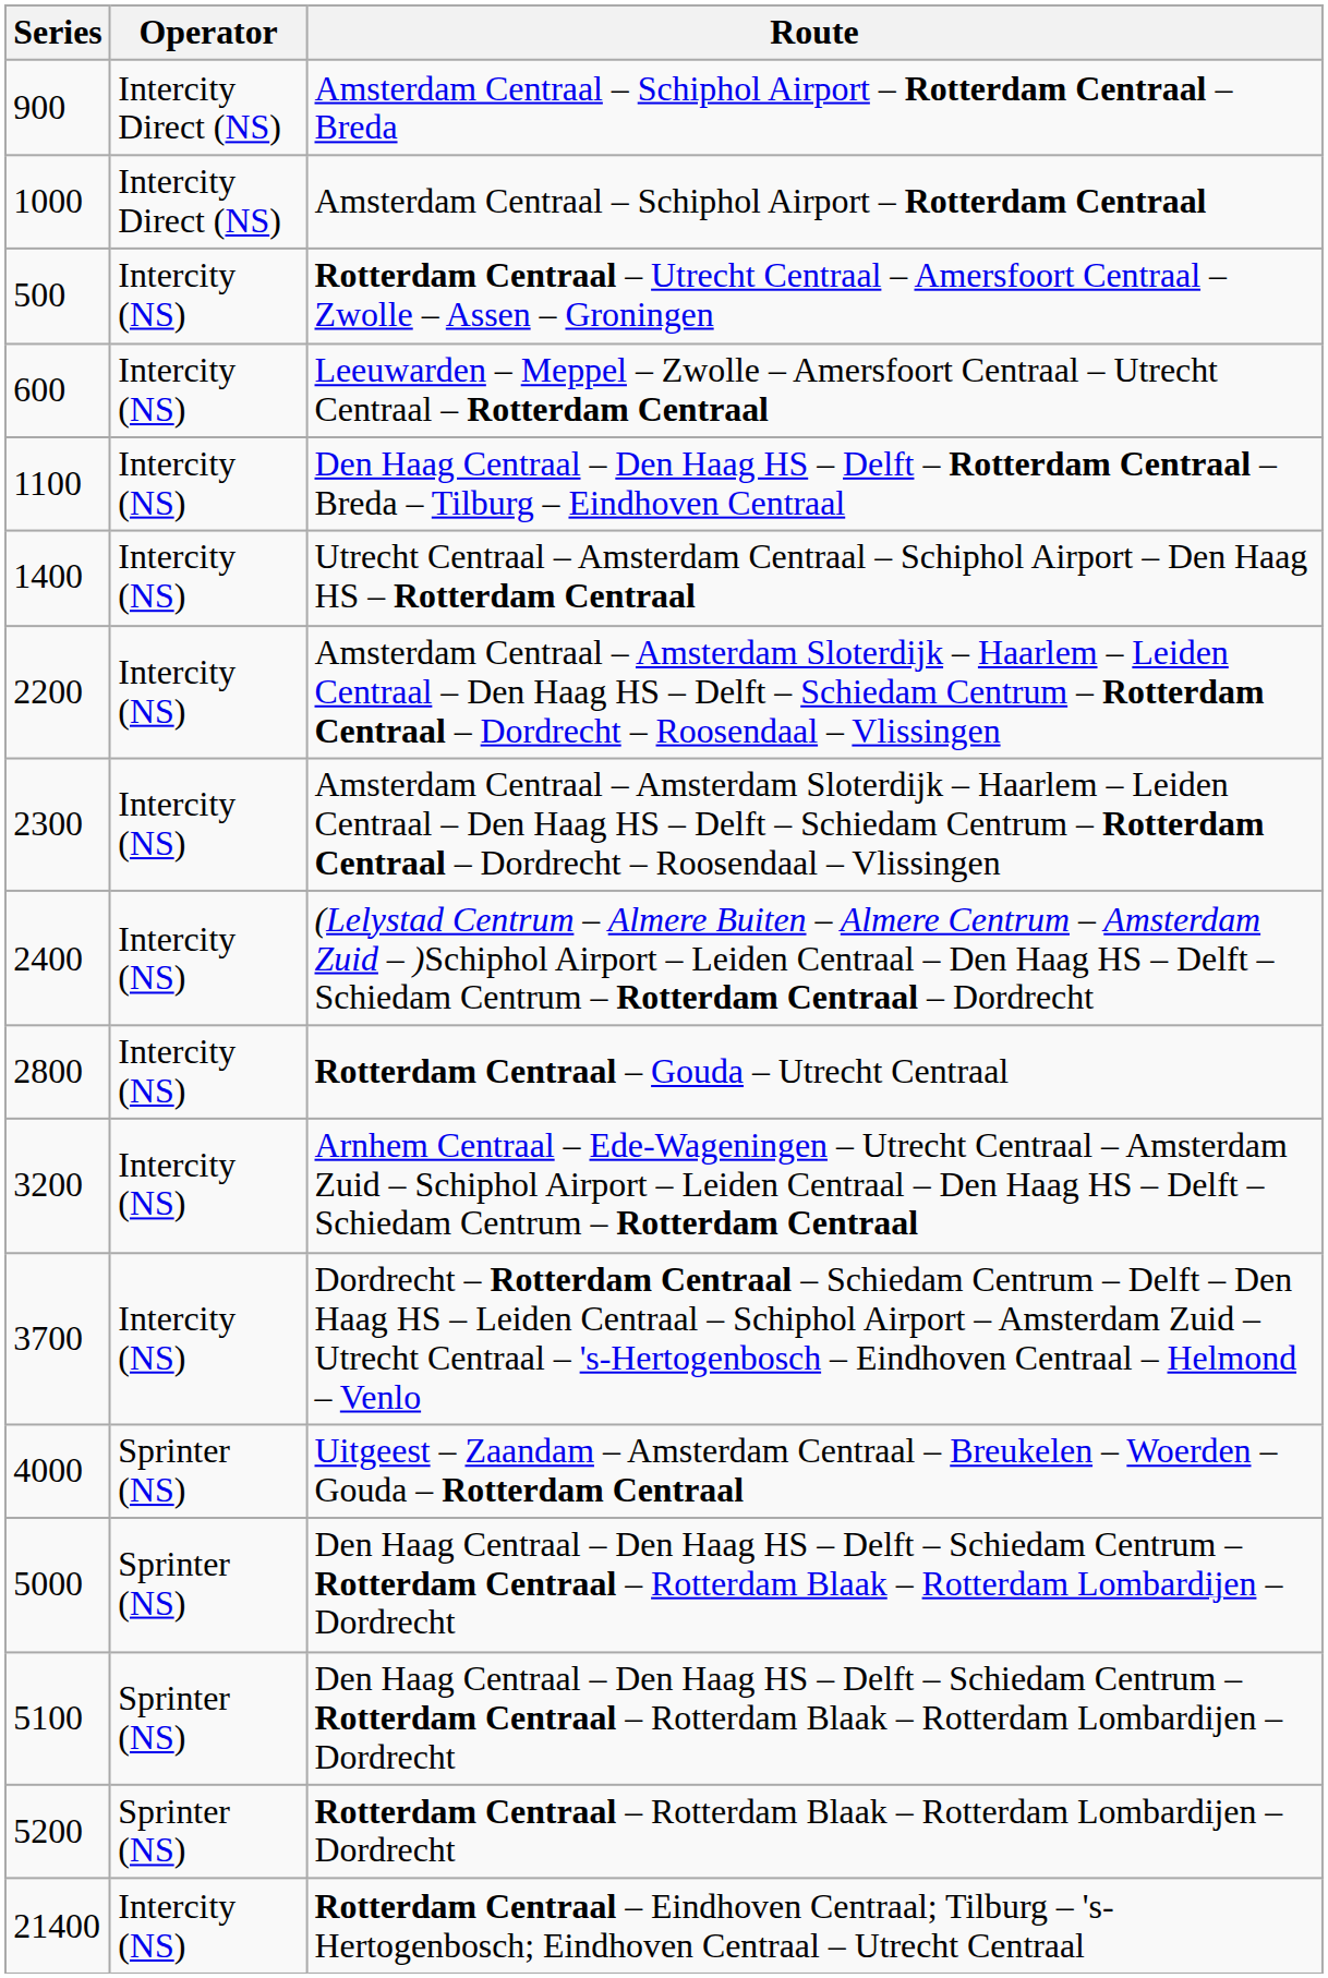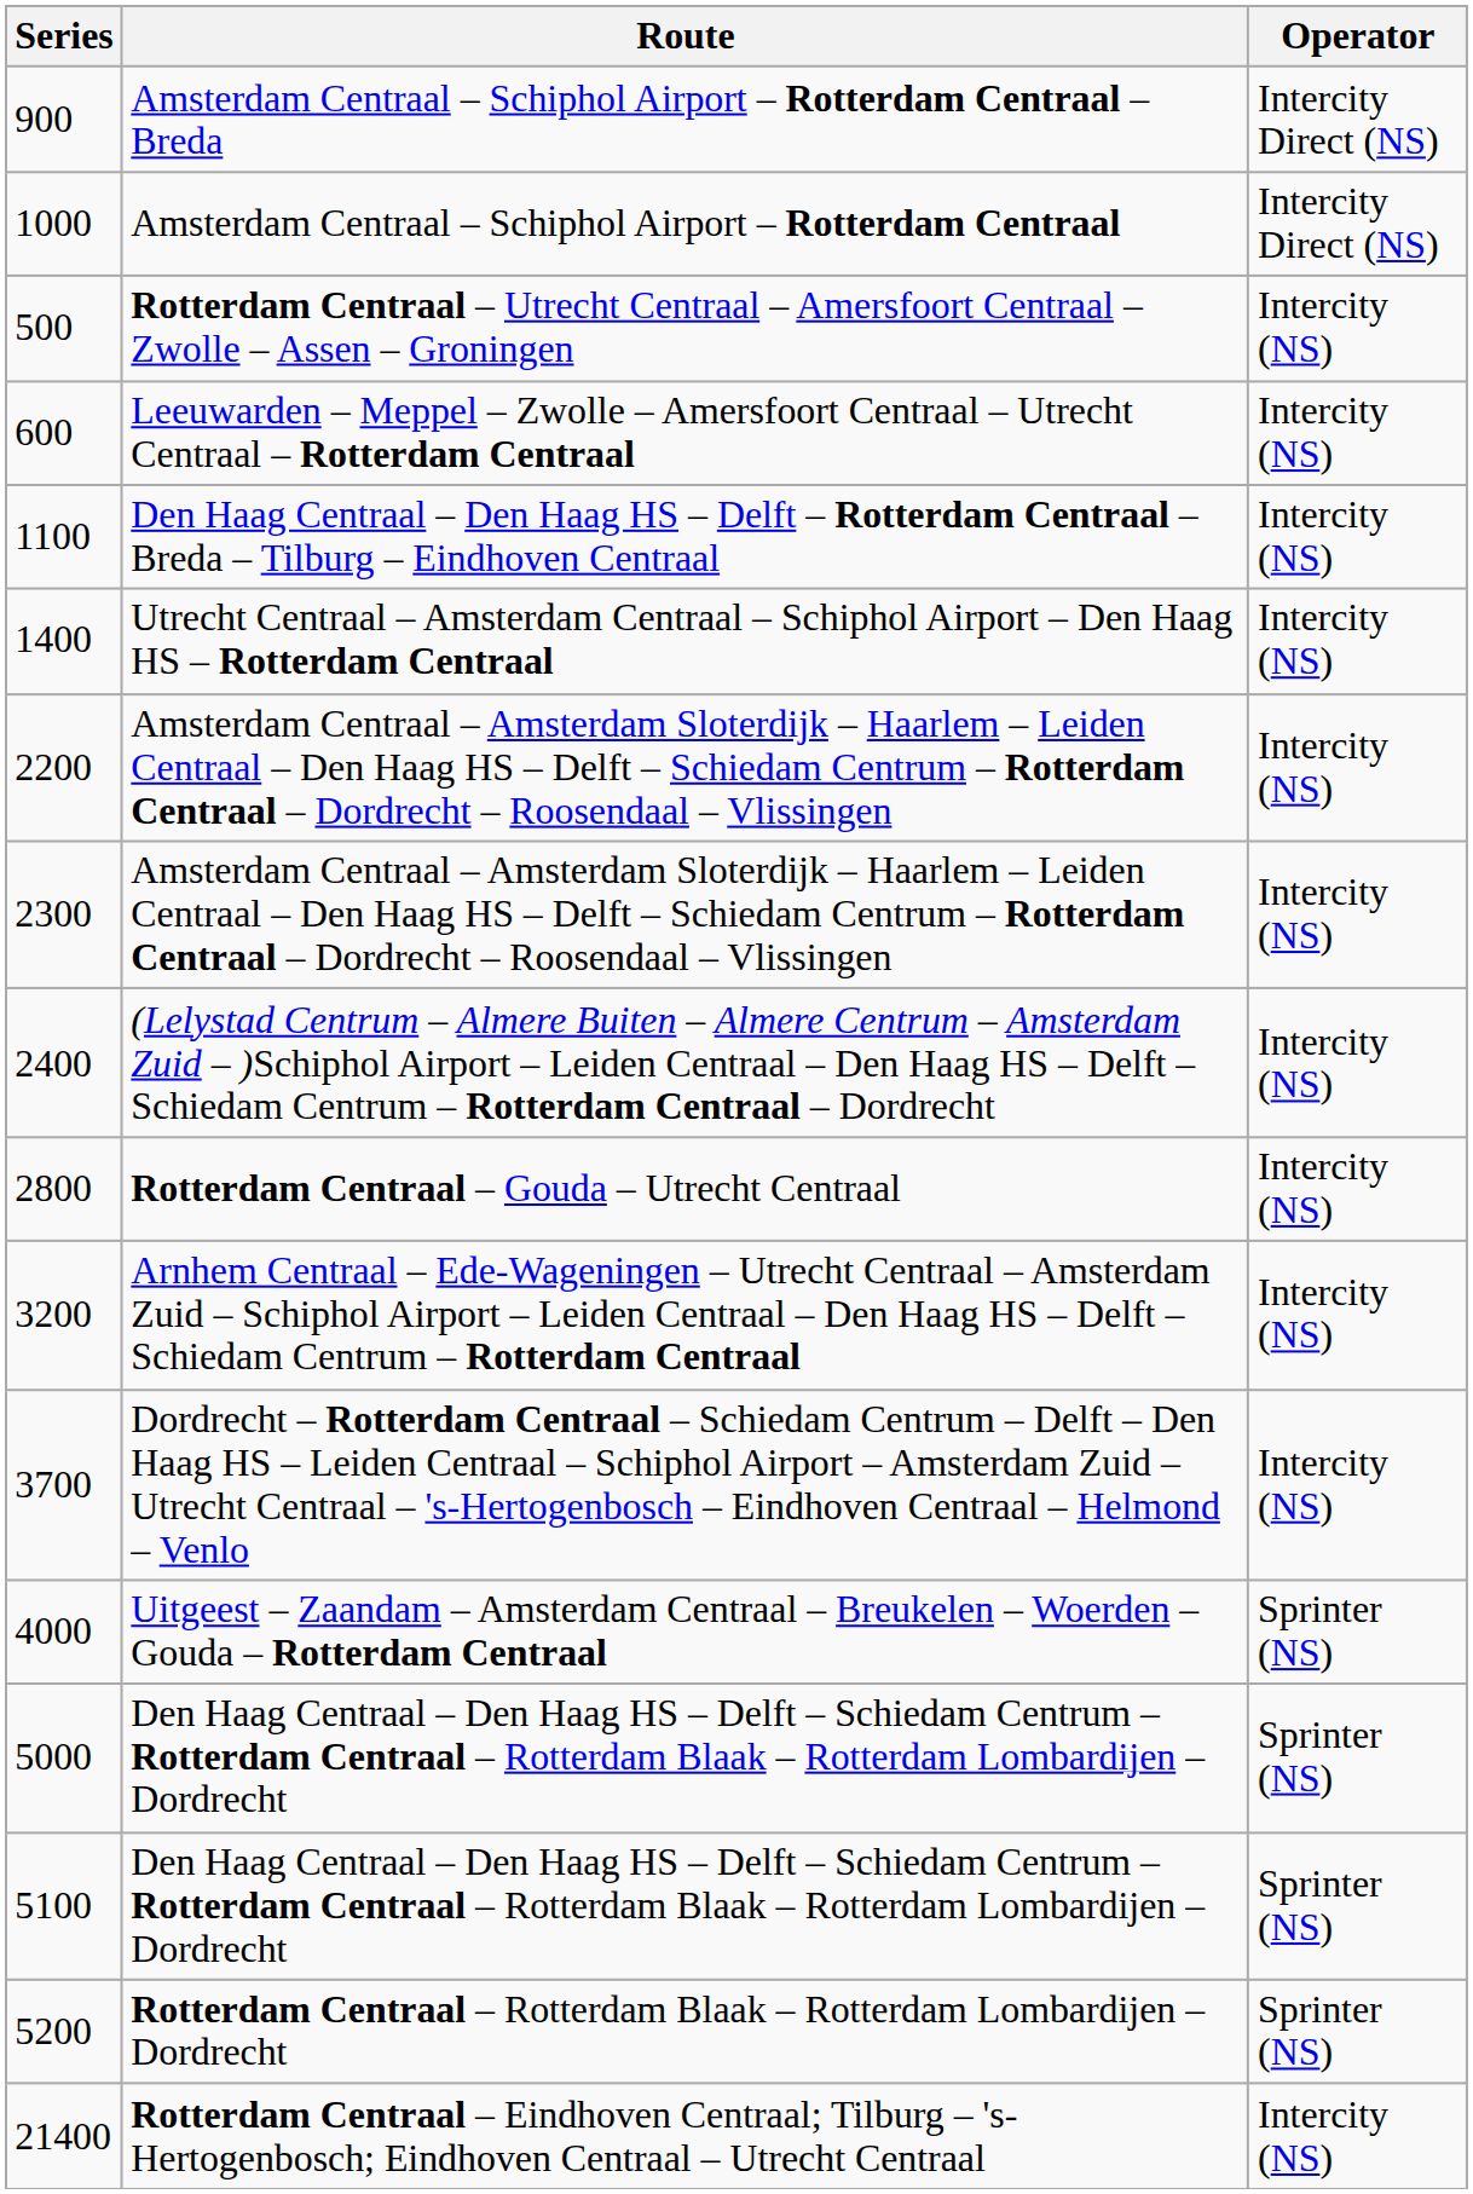 <table class="wikitable">
 <tr>
 <th>Series</th>
+<th>Route</th>
 <th>Operator</th>
-<th>Route</th>
 </tr>
 <tr>
 <td>900</td>
+<td><a href='#'>Amsterdam Centraal</a> – <a href='#'>Schiphol Airport</a> – <strong>Rotterdam Centraal</strong> – <a href='#'>Breda</a></td>
 <td>Intercity Direct (<a href='#'>NS</a>)</td>
-<td><a href='#'>Amsterdam Centraal</a> – <a href='#'>Schiphol Airport</a> – <strong>Rotterdam Centraal</strong> – <a href='#'>Breda</a></td>
 </tr>
 <tr>
 <td>1000</td>
+<td>Amsterdam Centraal – Schiphol Airport – <strong>Rotterdam Centraal</strong></td>
 <td>Intercity Direct (<a href='#'>NS</a>)</td>
-<td>Amsterdam Centraal – Schiphol Airport – <strong>Rotterdam Centraal</strong></td>
 </tr>
 <tr>
 <td>500</td>
+<td><strong>Rotterdam Centraal</strong> – <a href='#'>Utrecht Centraal</a> – <a href='#'>Amersfoort Centraal</a> – <a href='#'>Zwolle</a> – <a href='#'>Assen</a> – <a href='#'>Groningen</a></td>
 <td>Intercity (<a href='#'>NS</a>)</td>
-<td><strong>Rotterdam Centraal</strong> – <a href='#'>Utrecht Centraal</a> – <a href='#'>Amersfoort Centraal</a> – <a href='#'>Zwolle</a> – <a href='#'>Assen</a> – <a href='#'>Groningen</a></td>
 </tr>
 <tr>
 <td>600</td>
+<td><a href='#'>Leeuwarden</a> – <a href='#'>Meppel</a> – Zwolle – Amersfoort Centraal – Utrecht Centraal – <strong>Rotterdam Centraal</strong></td>
 <td>Intercity (<a href='#'>NS</a>)</td>
-<td><a href='#'>Leeuwarden</a> – <a href='#'>Meppel</a> – Zwolle – Amersfoort Centraal – Utrecht Centraal – <strong>Rotterdam Centraal</strong></td>
 </tr>
 <tr>
 <td>1100</td>
+<td><a href='#'>Den Haag Centraal</a> – <a href='#'>Den Haag HS</a> – <a href='#'>Delft</a> – <strong>Rotterdam Centraal</strong> – Breda – <a href='#'>Tilburg</a> – <a href='#'>Eindhoven Centraal</a></td>
 <td>Intercity (<a href='#'>NS</a>)</td>
-<td><a href='#'>Den Haag Centraal</a> – <a href='#'>Den Haag HS</a> – <a href='#'>Delft</a> – <strong>Rotterdam Centraal</strong> – Breda – <a href='#'>Tilburg</a> – <a href='#'>Eindhoven Centraal</a></td>
 </tr>
 <tr>
 <td>1400</td>
+<td>Utrecht Centraal – Amsterdam Centraal – Schiphol Airport – Den Haag HS – <strong>Rotterdam Centraal</strong></td>
 <td>Intercity (<a href='#'>NS</a>)</td>
-<td>Utrecht Centraal – Amsterdam Centraal – Schiphol Airport – Den Haag HS – <strong>Rotterdam Centraal</strong></td>
 </tr>
 <tr>
 <td>2200</td>
+<td>Amsterdam Centraal – <a href='#'>Amsterdam Sloterdijk</a> – <a href='#'>Haarlem</a> – <a href='#'>Leiden Centraal</a> – Den Haag HS – Delft – <a href='#'>Schiedam Centrum</a> – <strong>Rotterdam Centraal</strong> – <a href='#'>Dordrecht</a> – <a href='#'>Roosendaal</a> – <a href='#'>Vlissingen</a></td>
 <td>Intercity (<a href='#'>NS</a>)</td>
-<td>Amsterdam Centraal – <a href='#'>Amsterdam Sloterdijk</a> – <a href='#'>Haarlem</a> – <a href='#'>Leiden Centraal</a> – Den Haag HS – Delft – <a href='#'>Schiedam Centrum</a> – <strong>Rotterdam Centraal</strong> – <a href='#'>Dordrecht</a> – <a href='#'>Roosendaal</a> – <a href='#'>Vlissingen</a></td>
 </tr>
 <tr>
 <td>2300</td>
+<td>Amsterdam Centraal – Amsterdam Sloterdijk – Haarlem – Leiden Centraal – Den Haag HS – Delft – Schiedam Centrum – <strong>Rotterdam Centraal</strong> – Dordrecht – Roosendaal – Vlissingen</td>
 <td>Intercity (<a href='#'>NS</a>)</td>
-<td>Amsterdam Centraal – Amsterdam Sloterdijk – Haarlem – Leiden Centraal – Den Haag HS – Delft – Schiedam Centrum – <strong>Rotterdam Centraal</strong> – Dordrecht – Roosendaal – Vlissingen</td>
 </tr>
 <tr>
 <td>2400</td>
+<td><em>(<a href='#'>Lelystad Centrum</a> – <a href='#'>Almere Buiten</a> – <a href='#'>Almere Centrum</a> – <a href='#'>Amsterdam Zuid</a> – )</em>Schiphol Airport – Leiden Centraal – Den Haag HS – Delft – Schiedam Centrum – <strong>Rotterdam Centraal</strong> – Dordrecht</td>
 <td>Intercity (<a href='#'>NS</a>)</td>
-<td><em>(<a href='#'>Lelystad Centrum</a> – <a href='#'>Almere Buiten</a> – <a href='#'>Almere Centrum</a> – <a href='#'>Amsterdam Zuid</a> – )</em>Schiphol Airport – Leiden Centraal – Den Haag HS – Delft – Schiedam Centrum – <strong>Rotterdam Centraal</strong> – Dordrecht</td>
 </tr>
 <tr>
 <td>2800</td>
+<td><strong>Rotterdam Centraal</strong> – <a href='#'>Gouda</a> – Utrecht Centraal</td>
 <td>Intercity (<a href='#'>NS</a>)</td>
-<td><strong>Rotterdam Centraal</strong> – <a href='#'>Gouda</a> – Utrecht Centraal</td>
 </tr>
 <tr>
 <td>3200</td>
+<td><a href='#'>Arnhem Centraal</a> – <a href='#'>Ede-Wageningen</a> – Utrecht Centraal – Amsterdam Zuid – Schiphol Airport – Leiden Centraal – Den Haag HS – Delft – Schiedam Centrum – <strong>Rotterdam Centraal</strong></td>
 <td>Intercity (<a href='#'>NS</a>)</td>
-<td><a href='#'>Arnhem Centraal</a> – <a href='#'>Ede-Wageningen</a> – Utrecht Centraal – Amsterdam Zuid – Schiphol Airport – Leiden Centraal – Den Haag HS – Delft – Schiedam Centrum – <strong>Rotterdam Centraal</strong></td>
 </tr>
 <tr>
 <td>3700</td>
+<td>Dordrecht – <strong>Rotterdam Centraal</strong> – Schiedam Centrum – Delft – Den Haag HS – Leiden Centraal – Schiphol Airport – Amsterdam Zuid – Utrecht Centraal – <a href='#'>'s-Hertogenbosch</a> – Eindhoven Centraal – <a href='#'>Helmond</a> – <a href='#'>Venlo</a></td>
 <td>Intercity (<a href='#'>NS</a>)</td>
-<td>Dordrecht – <strong>Rotterdam Centraal</strong> – Schiedam Centrum – Delft – Den Haag HS – Leiden Centraal – Schiphol Airport – Amsterdam Zuid – Utrecht Centraal – <a href='#'>'s-Hertogenbosch</a> – Eindhoven Centraal – <a href='#'>Helmond</a> – <a href='#'>Venlo</a></td>
 </tr>
 <tr>
 <td>4000</td>
+<td><a href='#'>Uitgeest</a> – <a href='#'>Zaandam</a> – Amsterdam Centraal – <a href='#'>Breukelen</a> – <a href='#'>Woerden</a> – Gouda – <strong>Rotterdam Centraal</strong></td>
 <td>Sprinter (<a href='#'>NS</a>)</td>
-<td><a href='#'>Uitgeest</a> – <a href='#'>Zaandam</a> – Amsterdam Centraal – <a href='#'>Breukelen</a> – <a href='#'>Woerden</a> – Gouda – <strong>Rotterdam Centraal</strong></td>
 </tr>
 <tr>
 <td>5000</td>
+<td>Den Haag Centraal – Den Haag HS – Delft – Schiedam Centrum – <strong>Rotterdam Centraal</strong> – <a href='#'>Rotterdam Blaak</a> – <a href='#'>Rotterdam Lombardijen</a> – Dordrecht</td>
 <td>Sprinter (<a href='#'>NS</a>)</td>
-<td>Den Haag Centraal – Den Haag HS – Delft – Schiedam Centrum – <strong>Rotterdam Centraal</strong> – <a href='#'>Rotterdam Blaak</a> – <a href='#'>Rotterdam Lombardijen</a> – Dordrecht</td>
 </tr>
 <tr>
 <td>5100</td>
+<td>Den Haag Centraal – Den Haag HS – Delft – Schiedam Centrum – <strong>Rotterdam Centraal</strong> – Rotterdam Blaak – Rotterdam Lombardijen – Dordrecht</td>
 <td>Sprinter (<a href='#'>NS</a>)</td>
-<td>Den Haag Centraal – Den Haag HS – Delft – Schiedam Centrum – <strong>Rotterdam Centraal</strong> – Rotterdam Blaak – Rotterdam Lombardijen – Dordrecht</td>
 </tr>
 <tr>
 <td>5200</td>
+<td><strong>Rotterdam Centraal</strong> – Rotterdam Blaak – Rotterdam Lombardijen – Dordrecht</td>
 <td>Sprinter (<a href='#'>NS</a>)</td>
-<td><strong>Rotterdam Centraal</strong> – Rotterdam Blaak – Rotterdam Lombardijen – Dordrecht</td>
 </tr>
 <tr>
 <td>21400</td>
+<td><strong>Rotterdam Centraal</strong> – Eindhoven Centraal; Tilburg – 's-Hertogenbosch; Eindhoven Centraal – Utrecht Centraal</td>
 <td>Intercity (<a href='#'>NS</a>)</td>
-<td><strong>Rotterdam Centraal</strong> – Eindhoven Centraal; Tilburg – 's-Hertogenbosch; Eindhoven Centraal – Utrecht Centraal</td>
 </tr>
 </table>
